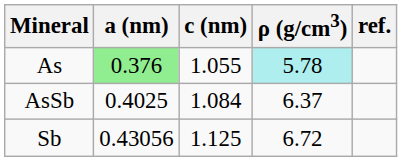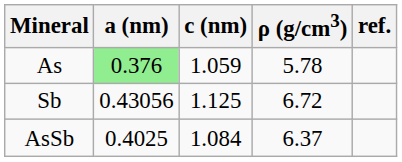 <table class="wikitable" style="text-align:center">
 <tr>
 <th>Mineral</th>
 <th>a (nm)</th>
 <th>c (nm)</th>
 <th>ρ (g/cm<sup>3</sup>)</th>
 <th>ref.</th>
 </tr>
 <tr>
 <td>As</td>
 <td style="background: lightgreen;">0.376</td>
-<td>1.055</td>
-<td style="background: paleturquoise;">5.78</td>
+<td>1.059</td>
+<td>5.78</td>
+<td></td>
+</tr>
+<tr>
+<td>Sb</td>
+<td>0.43056</td>
+<td>1.125</td>
+<td>6.72</td>
 <td></td>
 </tr>
 <tr>
 <td>AsSb</td>
 <td>0.4025</td>
 <td>1.084</td>
 <td>6.37</td>
 <td></td>
 </tr>
-<tr>
-<td>Sb</td>
-<td>0.43056</td>
-<td>1.125</td>
-<td>6.72</td>
-<td></td>
-</tr>
 </table>
